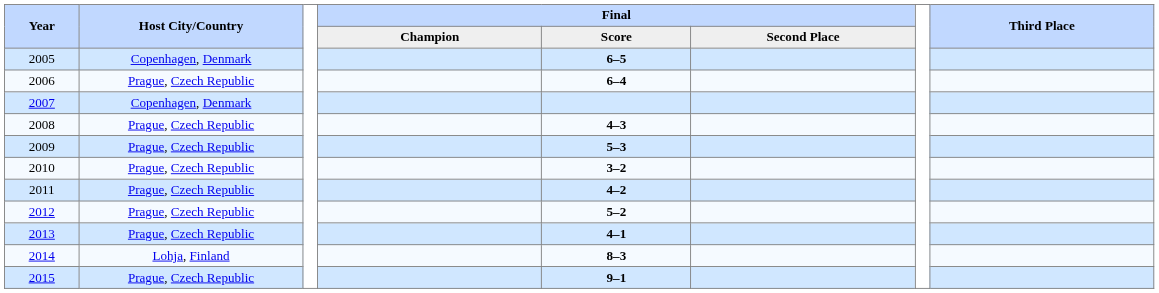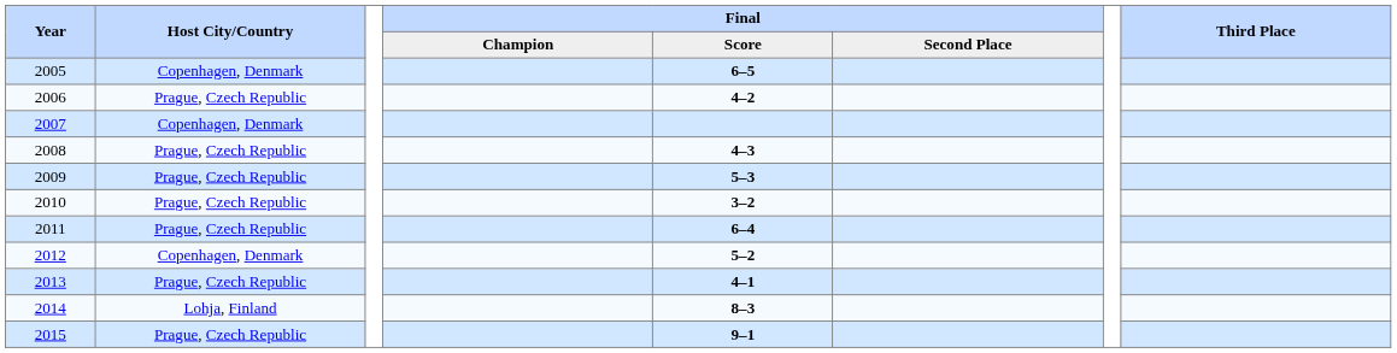 <table border=1 style="border-collapse:collapse; font-size:90%;" cellpadding=3 cellspacing=0 width=100%>
 <tr bgcolor=#C1D8FF>
 <th rowspan=2 width=5%>Year</th>
 <th rowspan=2 width=15%>Host City/Country</th>
 <th width=1% rowspan=100 bgcolor=ffffff></th>
 <th colspan=3>Final</th>
 <th width=1% rowspan=100 bgcolor=ffffff></th>
 <th rowspan=2 width=15%>Third Place</th>
 </tr>
 <tr bgcolor=#EFEFEF>
 <th width=15%>Champion</th>
 <th width=10%>Score</th>
 <th width=15%>Second Place</th>
 </tr>
 <tr align=center bgcolor=#D0E7FF>
 <td>2005</td>
 <td><a href='#'>Copenhagen</a>, <a href='#'>Denmark</a></td>
 <td><strong></strong></td>
 <td><strong>6–5</strong></td>
 <td></td>
 <td></td>
 </tr>
 <tr align=center bgcolor=#F5FAFF>
 <td>2006</td>
 <td><a href='#'>Prague</a>, <a href='#'>Czech Republic</a></td>
 <td><strong></strong></td>
-<td><strong>6–4</strong></td>
+<td><strong>4–2</strong></td>
 <td></td>
 <td></td>
 </tr>
 <tr align=center bgcolor=#D0E7FF>
 <td><a href='#'>2007</a></td>
 <td><a href='#'>Copenhagen</a>, <a href='#'>Denmark</a></td>
 <td><strong></strong></td>
 <td></td>
 <td></td>
 <td></td>
 </tr>
 <tr align=center bgcolor=#F5FAFF>
 <td>2008</td>
 <td><a href='#'>Prague</a>, <a href='#'>Czech Republic</a></td>
 <td><strong></strong></td>
 <td><strong>4–3</strong></td>
 <td></td>
 <td></td>
 </tr>
 <tr align=center bgcolor=#D0E7FF>
 <td>2009</td>
 <td><a href='#'>Prague</a>, <a href='#'>Czech Republic</a></td>
 <td><strong></strong></td>
 <td><strong>5–3</strong></td>
 <td></td>
 <td></td>
 </tr>
 <tr align=center bgcolor=#F5FAFF>
 <td>2010</td>
 <td><a href='#'>Prague</a>, <a href='#'>Czech Republic</a></td>
 <td><strong></strong></td>
 <td><strong>3–2</strong></td>
 <td></td>
 <td></td>
 </tr>
 <tr align=center bgcolor=#D0E7FF>
 <td>2011</td>
 <td><a href='#'>Prague</a>, <a href='#'>Czech Republic</a></td>
 <td><strong></strong></td>
-<td><strong>4–2</strong></td>
+<td><strong>6–4</strong></td>
 <td></td>
 <td></td>
 </tr>
 <tr align=center bgcolor=#F5FAFF>
 <td><a href='#'>2012</a></td>
-<td><a href='#'>Prague</a>, <a href='#'>Czech Republic</a></td>
+<td><a href='#'>Copenhagen</a>, <a href='#'>Denmark</a></td>
 <td><strong></strong></td>
 <td><strong>5–2</strong></td>
 <td></td>
 <td></td>
 </tr>
 <tr align=center bgcolor=#D0E7FF>
 <td><a href='#'>2013</a></td>
 <td><a href='#'>Prague</a>, <a href='#'>Czech Republic</a></td>
 <td><strong></strong></td>
 <td><strong>4–1</strong></td>
 <td></td>
 <td><br></td>
 </tr>
 <tr align=center bgcolor=#F5FAFF>
 <td><a href='#'>2014</a></td>
 <td><a href='#'>Lohja</a>, <a href='#'>Finland</a></td>
 <td><strong></strong></td>
 <td><strong>8–3</strong></td>
 <td></td>
 <td></td>
 </tr>
 <tr align=center bgcolor=#D0E7FF>
 <td><a href='#'>2015</a></td>
 <td><a href='#'>Prague</a>, <a href='#'>Czech Republic</a></td>
 <td><strong></strong></td>
 <td><strong>9–1</strong></td>
 <td></td>
 <td></td>
 </tr>
 </table>
